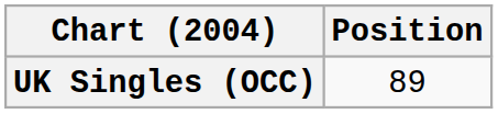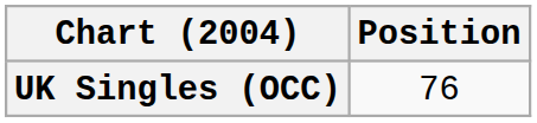 <table class="wikitable plainrowheaders" style="text-align:center">
 <tr>
 <th scope="col">Chart (2004)</th>
 <th scope="col">Position</th>
 </tr>
 <tr>
 <th scope="row">UK Singles (OCC)</th>
-<td>89</td>
+<td>76</td>
 </tr>
 </table>
